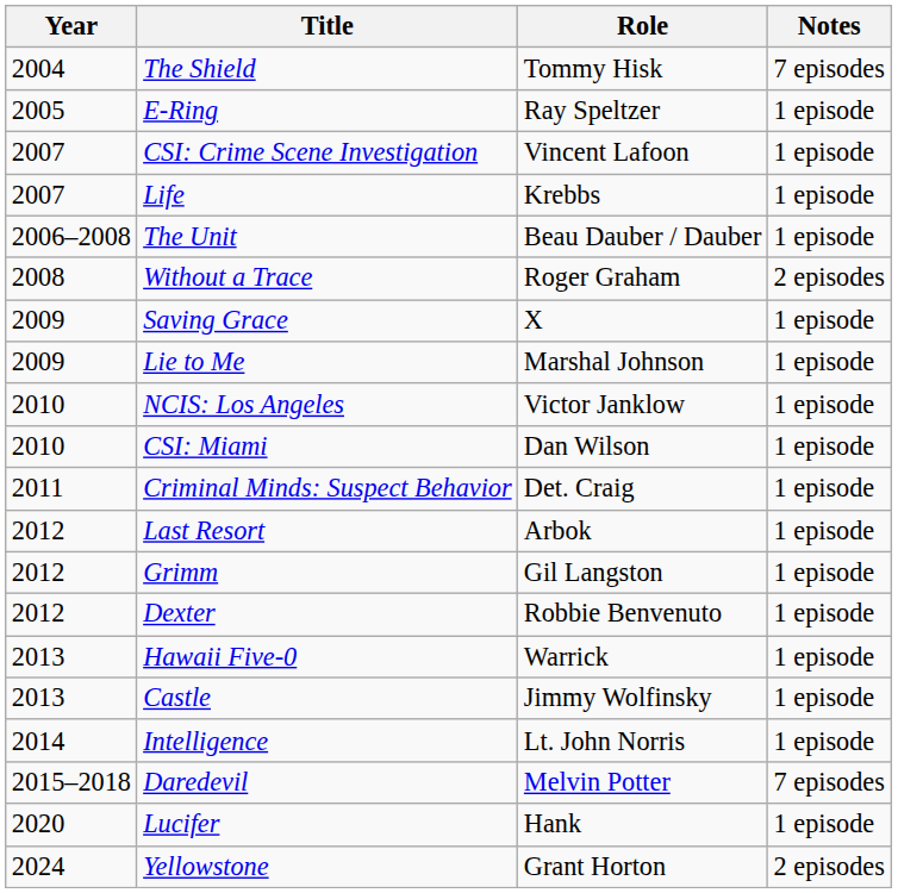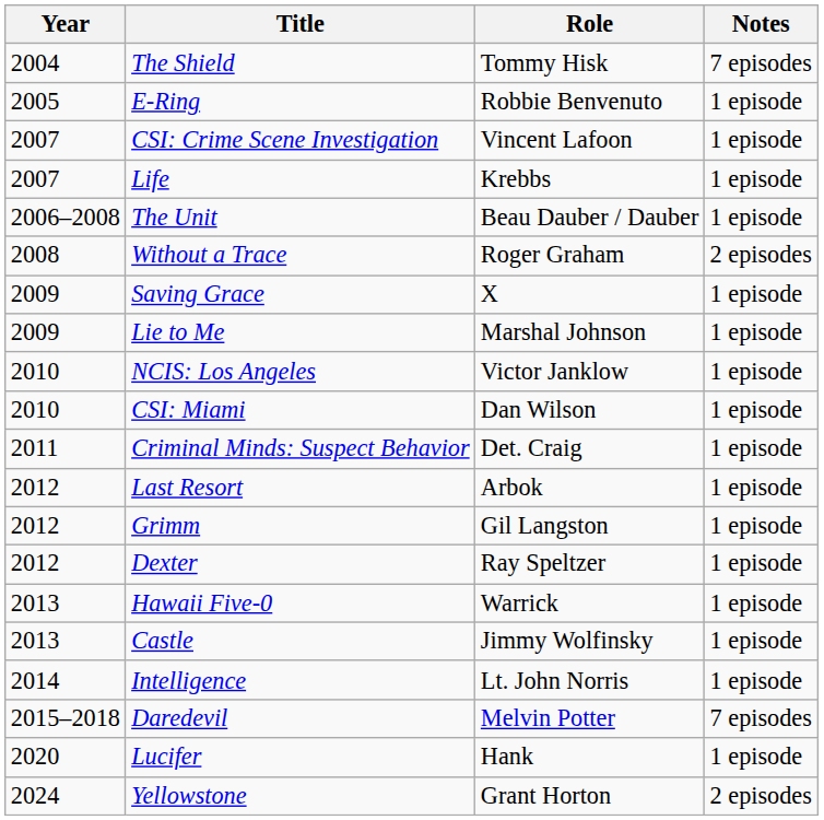 <table class="wikitable sortable">
 <tr>
 <th>Year</th>
 <th>Title</th>
 <th>Role</th>
 <th>Notes</th>
 </tr>
 <tr>
 <td>2004</td>
 <td><em><a href='#'>The Shield</a></em></td>
 <td>Tommy Hisk</td>
 <td>7 episodes</td>
 </tr>
 <tr>
 <td>2005</td>
 <td><em><a href='#'>E-Ring</a></em></td>
-<td>Ray Speltzer</td>
+<td>Robbie Benvenuto</td>
 <td>1 episode</td>
 </tr>
 <tr>
 <td>2007</td>
 <td><em><a href='#'>CSI: Crime Scene Investigation</a></em></td>
 <td>Vincent Lafoon</td>
 <td>1 episode</td>
 </tr>
 <tr>
 <td>2007</td>
 <td><em><a href='#'>Life</a></em></td>
 <td>Krebbs</td>
 <td>1 episode</td>
 </tr>
 <tr>
 <td>2006–2008</td>
 <td><em><a href='#'>The Unit</a></em></td>
 <td>Beau Dauber / Dauber</td>
 <td>1 episode</td>
 </tr>
 <tr>
 <td>2008</td>
 <td><em><a href='#'>Without a Trace</a></em></td>
 <td>Roger Graham</td>
 <td>2 episodes</td>
 </tr>
 <tr>
 <td>2009</td>
 <td><em><a href='#'>Saving Grace</a></em></td>
 <td>X</td>
 <td>1 episode</td>
 </tr>
 <tr>
 <td>2009</td>
 <td><em><a href='#'>Lie to Me</a></em></td>
 <td>Marshal Johnson</td>
 <td>1 episode</td>
 </tr>
 <tr>
 <td>2010</td>
 <td><em><a href='#'>NCIS: Los Angeles</a></em></td>
 <td>Victor Janklow</td>
 <td>1 episode</td>
 </tr>
 <tr>
 <td>2010</td>
 <td><em><a href='#'>CSI: Miami</a></em></td>
 <td>Dan Wilson</td>
 <td>1 episode</td>
 </tr>
 <tr>
 <td>2011</td>
 <td><em><a href='#'>Criminal Minds: Suspect Behavior</a></em></td>
 <td>Det. Craig</td>
 <td>1 episode</td>
 </tr>
 <tr>
 <td>2012</td>
 <td><em><a href='#'>Last Resort</a></em></td>
 <td>Arbok</td>
 <td>1 episode</td>
 </tr>
 <tr>
 <td>2012</td>
 <td><em><a href='#'>Grimm</a></em></td>
 <td>Gil Langston</td>
 <td>1 episode</td>
 </tr>
 <tr>
 <td>2012</td>
 <td><em><a href='#'>Dexter</a></em></td>
-<td>Robbie Benvenuto</td>
+<td>Ray Speltzer</td>
 <td>1 episode</td>
 </tr>
 <tr>
 <td>2013</td>
 <td><em><a href='#'>Hawaii Five-0</a></em></td>
 <td>Warrick</td>
 <td>1 episode</td>
 </tr>
 <tr>
 <td>2013</td>
 <td><em><a href='#'>Castle</a></em></td>
 <td>Jimmy Wolfinsky</td>
 <td>1 episode</td>
 </tr>
 <tr>
 <td>2014</td>
 <td><em><a href='#'>Intelligence</a></em></td>
 <td>Lt. John Norris</td>
 <td>1 episode</td>
 </tr>
 <tr>
 <td>2015–2018</td>
 <td><em><a href='#'>Daredevil</a></em></td>
 <td><a href='#'>Melvin Potter</a></td>
 <td>7 episodes</td>
 </tr>
 <tr>
 <td>2020</td>
 <td><em><a href='#'>Lucifer</a></em></td>
 <td>Hank</td>
 <td>1 episode</td>
 </tr>
 <tr>
 <td>2024</td>
 <td><em><a href='#'>Yellowstone</a></em></td>
 <td>Grant Horton</td>
 <td>2 episodes</td>
 </tr>
 </table>
